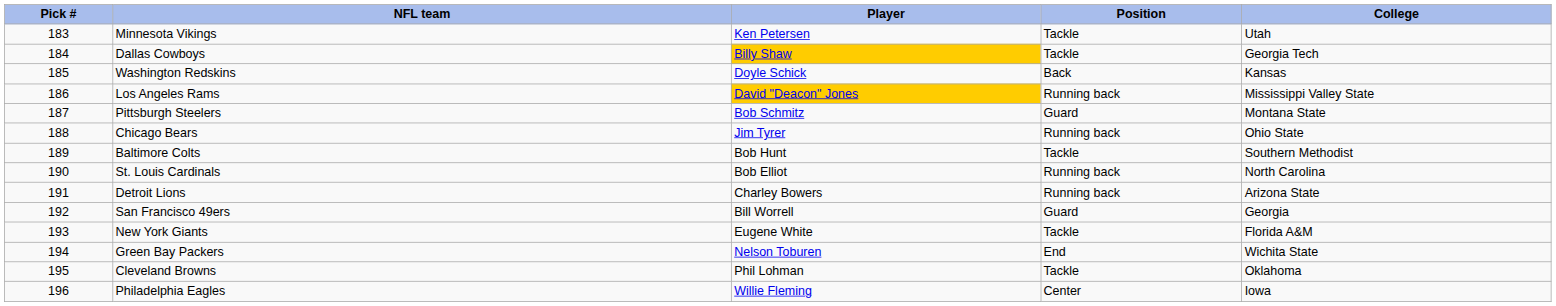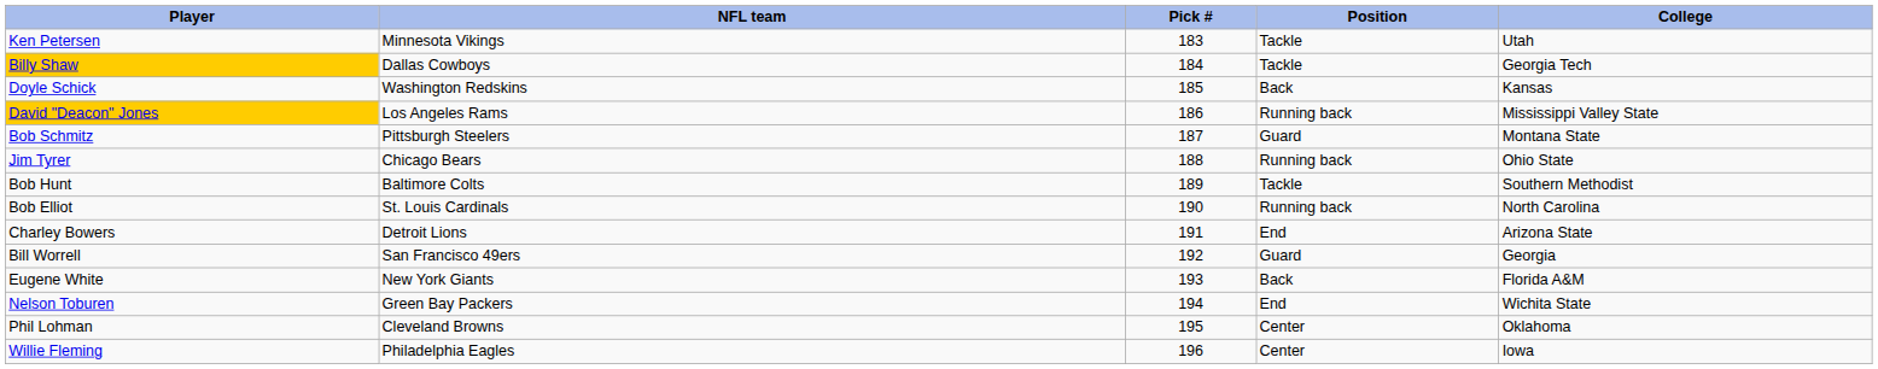 <table class="wikitable sortable sortable" style="width: 100%">
 <tr>
+<th width=20% style="background:#A8BDEC;">Player</th>
+<th width=40% style="background:#A8BDEC;">NFL team</th>
 <th style="background:#A8BDEC;" width=7%>Pick #</th>
-<th width=40% style="background:#A8BDEC;">NFL team</th>
-<th width=20% style="background:#A8BDEC;">Player</th>
 <th width=13% style="background:#A8BDEC;">Position</th>
 <th style="background:#A8BDEC;">College</th>
 </tr>
 <tr>
+<td><a href='#'>Ken Petersen</a></td>
+<td>Minnesota Vikings</td>
 <td align=center>183</td>
-<td>Minnesota Vikings</td>
-<td><a href='#'>Ken Petersen</a></td>
 <td>Tackle</td>
 <td>Utah</td>
 </tr>
 <tr>
+<td bgcolor="#FFCC00"><a href='#'>Billy Shaw</a></td>
+<td>Dallas Cowboys</td>
 <td align=center>184</td>
-<td>Dallas Cowboys</td>
-<td bgcolor="#FFCC00"><a href='#'>Billy Shaw</a></td>
 <td>Tackle</td>
 <td>Georgia Tech</td>
 </tr>
 <tr>
+<td><a href='#'>Doyle Schick</a></td>
+<td>Washington Redskins</td>
 <td align=center>185</td>
-<td>Washington Redskins</td>
-<td><a href='#'>Doyle Schick</a></td>
 <td>Back</td>
 <td>Kansas</td>
 </tr>
 <tr>
+<td bgcolor="#FFCC00"><a href='#'>David "Deacon" Jones</a></td>
+<td>Los Angeles Rams</td>
 <td align=center>186</td>
-<td>Los Angeles Rams</td>
-<td bgcolor="#FFCC00"><a href='#'>David "Deacon" Jones</a></td>
 <td>Running back</td>
 <td>Mississippi Valley State</td>
 </tr>
 <tr>
+<td><a href='#'>Bob Schmitz</a></td>
+<td>Pittsburgh Steelers</td>
 <td align=center>187</td>
-<td>Pittsburgh Steelers</td>
-<td><a href='#'>Bob Schmitz</a></td>
 <td>Guard</td>
 <td>Montana State</td>
 </tr>
 <tr>
+<td><a href='#'>Jim Tyrer</a></td>
+<td>Chicago Bears</td>
 <td align=center>188</td>
-<td>Chicago Bears</td>
-<td><a href='#'>Jim Tyrer</a></td>
 <td>Running back</td>
 <td>Ohio State</td>
 </tr>
 <tr>
+<td>Bob Hunt</td>
+<td>Baltimore Colts</td>
 <td align=center>189</td>
-<td>Baltimore Colts</td>
-<td>Bob Hunt</td>
 <td>Tackle</td>
 <td>Southern Methodist</td>
 </tr>
 <tr>
+<td>Bob Elliot</td>
+<td>St. Louis Cardinals</td>
 <td align=center>190</td>
-<td>St. Louis Cardinals</td>
-<td>Bob Elliot</td>
 <td>Running back</td>
 <td>North Carolina</td>
 </tr>
 <tr>
+<td>Charley Bowers</td>
+<td>Detroit Lions</td>
 <td align=center>191</td>
-<td>Detroit Lions</td>
-<td>Charley Bowers</td>
-<td>Running back</td>
+<td>End</td>
 <td>Arizona State</td>
 </tr>
 <tr>
+<td>Bill Worrell</td>
+<td>San Francisco 49ers</td>
 <td align=center>192</td>
-<td>San Francisco 49ers</td>
-<td>Bill Worrell</td>
 <td>Guard</td>
 <td>Georgia</td>
 </tr>
 <tr>
+<td>Eugene White</td>
+<td>New York Giants</td>
 <td align=center>193</td>
-<td>New York Giants</td>
-<td>Eugene White</td>
-<td>Tackle</td>
+<td>Back</td>
 <td>Florida A&M</td>
 </tr>
 <tr>
+<td><a href='#'>Nelson Toburen</a></td>
+<td>Green Bay Packers</td>
 <td align=center>194</td>
-<td>Green Bay Packers</td>
-<td><a href='#'>Nelson Toburen</a></td>
 <td>End</td>
 <td>Wichita State</td>
 </tr>
 <tr>
+<td>Phil Lohman</td>
+<td>Cleveland Browns</td>
 <td align=center>195</td>
-<td>Cleveland Browns</td>
-<td>Phil Lohman</td>
-<td>Tackle</td>
+<td>Center</td>
 <td>Oklahoma</td>
 </tr>
 <tr>
+<td><a href='#'>Willie Fleming</a></td>
+<td>Philadelphia Eagles</td>
 <td align=center>196</td>
-<td>Philadelphia Eagles</td>
-<td><a href='#'>Willie Fleming</a></td>
 <td>Center</td>
 <td>Iowa</td>
 </tr>
 </table>
